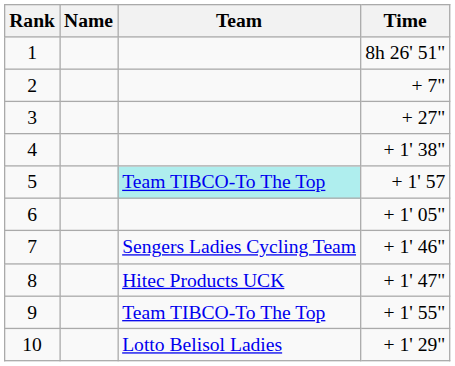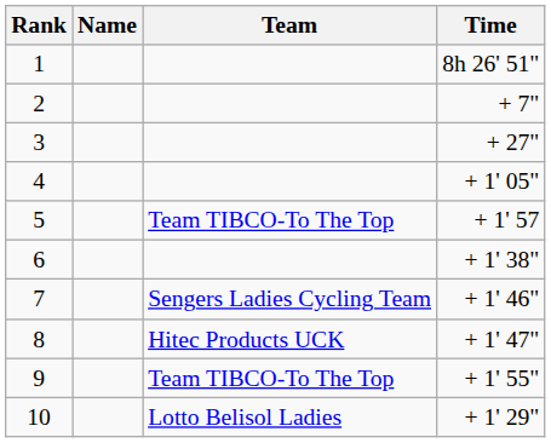 <table class=wikitable style="font-size:95%">
 <tr>
 <th>Rank</th>
 <th>Name</th>
 <th>Team</th>
 <th>Time</th>
 </tr>
 <tr>
 <td align="center">1</td>
 <td> </td>
 <td></td>
 <td align="right">8h 26' 51"</td>
 </tr>
 <tr>
 <td align="center">2</td>
 <td></td>
 <td></td>
 <td align="right">+ 7"</td>
 </tr>
 <tr>
 <td align="center">3</td>
 <td></td>
 <td></td>
 <td align="right">+ 27"</td>
 </tr>
 <tr>
 <td align="center">4</td>
 <td> </td>
 <td></td>
-<td align="right">+ 1' 38"</td>
+<td align="right">+ 1' 05"</td>
 </tr>
 <tr>
 <td align="center">5</td>
 <td></td>
-<td style="background: paleturquoise;"><a href='#'>Team TIBCO-To The Top</a></td>
+<td><a href='#'>Team TIBCO-To The Top</a></td>
 <td align="right">+  1' 57</td>
 </tr>
 <tr>
 <td align="center">6</td>
 <td> </td>
 <td></td>
-<td align="right">+ 1' 05"</td>
+<td align="right">+ 1' 38"</td>
 </tr>
 <tr>
 <td align="center">7</td>
 <td> </td>
 <td><a href='#'>Sengers Ladies Cycling Team</a></td>
 <td align="right">+ 1' 46"</td>
 </tr>
 <tr>
 <td align="center">8</td>
 <td></td>
 <td><a href='#'>Hitec Products UCK</a></td>
 <td align="right">+ 1' 47"</td>
 </tr>
 <tr>
 <td align="center">9</td>
 <td></td>
 <td><a href='#'>Team TIBCO-To The Top</a></td>
 <td align="right">+  1' 55"</td>
 </tr>
 <tr>
 <td align="center">10</td>
 <td></td>
 <td><a href='#'>Lotto Belisol Ladies</a></td>
 <td align="right">+ 1' 29"</td>
 </tr>
 </table>
